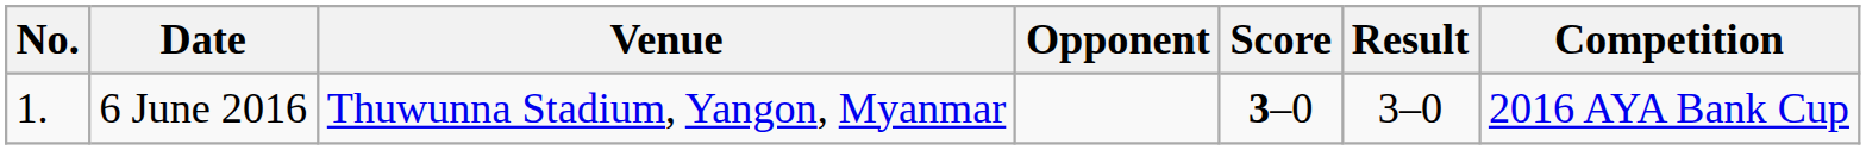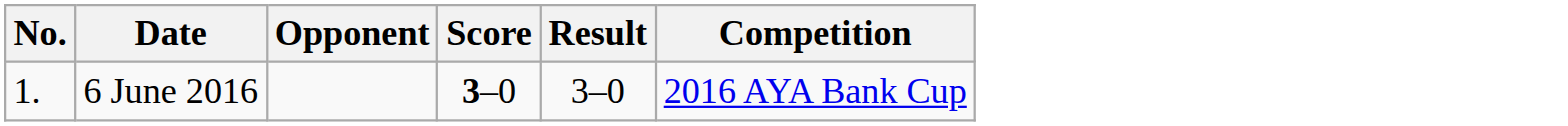 <table class="wikitable">
 <tr>
 <th>No.</th>
 <th>Date</th>
-<th>Venue</th>
 <th>Opponent</th>
 <th>Score</th>
 <th>Result</th>
 <th>Competition</th>
 </tr>
 <tr>
 <td>1.</td>
 <td>6 June 2016</td>
-<td><a href='#'>Thuwunna Stadium</a>, <a href='#'>Yangon</a>, <a href='#'>Myanmar</a></td>
 <td></td>
 <td align=center><strong>3</strong>–0</td>
 <td align=center>3–0</td>
 <td><a href='#'>2016 AYA Bank Cup</a></td>
 </tr>
 </table>
